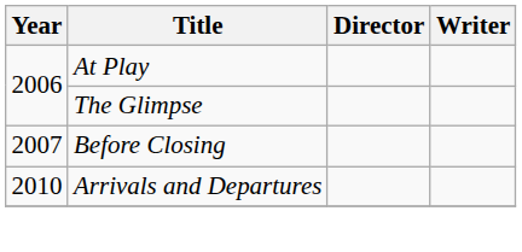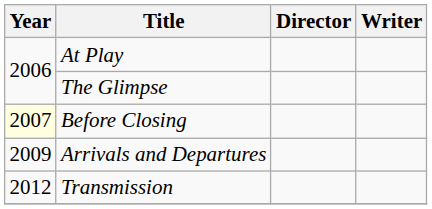 <table class="wikitable">
 <tr>
 <th>Year</th>
 <th>Title</th>
 <th>Director</th>
 <th>Writer</th>
 </tr>
 <tr>
 <td rowspan=2>2006</td>
 <td><em>At Play</em></td>
 <td></td>
 <td></td>
 </tr>
 <tr>
 <td><em>The Glimpse</em></td>
 <td></td>
 <td></td>
 </tr>
 <tr>
-<td>2007</td>
+<td style="background: lightyellow;">2007</td>
 <td><em>Before Closing</em></td>
 <td></td>
 <td></td>
 </tr>
 <tr>
-<td>2010</td>
+<td>2009</td>
 <td><em>Arrivals and Departures</em></td>
+<td></td>
+<td></td>
+</tr>
+<tr>
+<td>2012</td>
+<td><em>Transmission</em></td>
 <td></td>
 <td></td>
 </tr>
 <tr>
 </tr>
 </table>
